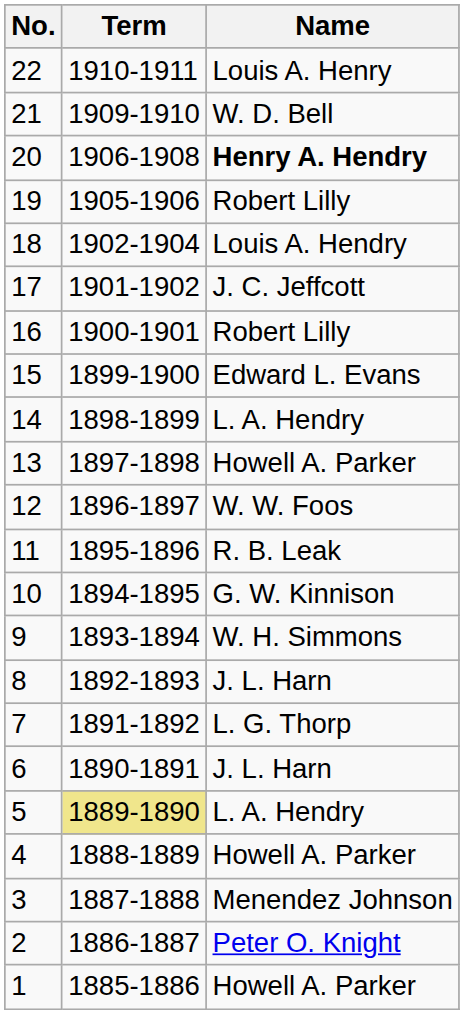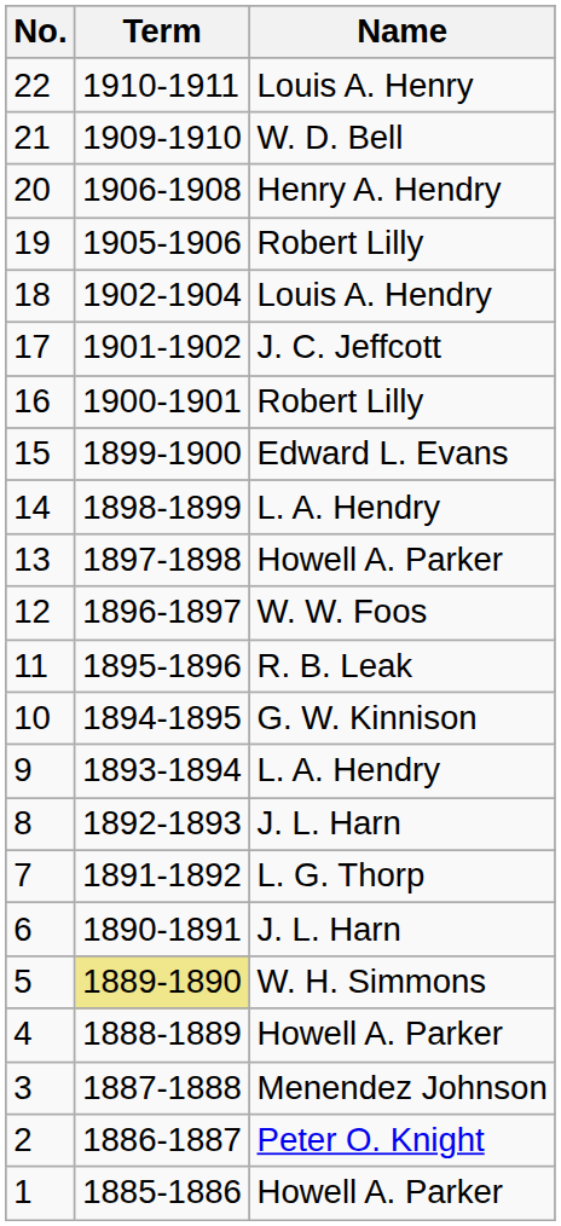 <table class=wikitable>
 <tr>
 <th>No.</th>
 <th>Term</th>
 <th>Name</th>
 </tr>
 <tr>
 <td>22</td>
 <td>1910-1911</td>
 <td>Louis A. Henry</td>
 </tr>
 <tr>
 <td>21</td>
 <td>1909-1910</td>
 <td>W. D. Bell</td>
 </tr>
 <tr>
 <td>20</td>
 <td>1906-1908</td>
-<td><strong>Henry A. Hendry</strong></td>
+<td>Henry A. Hendry</td>
 </tr>
 <tr>
 <td>19</td>
 <td>1905-1906</td>
 <td>Robert Lilly</td>
 </tr>
 <tr>
 <td>18</td>
 <td>1902-1904</td>
 <td>Louis A. Hendry</td>
 </tr>
 <tr>
 <td>17</td>
 <td>1901-1902</td>
 <td>J. C. Jeffcott</td>
 </tr>
 <tr>
 <td>16</td>
 <td>1900-1901</td>
 <td>Robert Lilly</td>
 </tr>
 <tr>
 <td>15</td>
 <td>1899-1900</td>
 <td>Edward L. Evans</td>
 </tr>
 <tr>
 <td>14</td>
 <td>1898-1899</td>
 <td>L. A. Hendry</td>
 </tr>
 <tr>
 <td>13</td>
 <td>1897-1898</td>
 <td>Howell A. Parker</td>
 </tr>
 <tr>
 <td>12</td>
 <td>1896-1897</td>
 <td>W. W. Foos</td>
 </tr>
 <tr>
 <td>11</td>
 <td>1895-1896</td>
 <td>R. B. Leak</td>
 </tr>
 <tr>
 <td>10</td>
 <td>1894-1895</td>
 <td>G. W. Kinnison</td>
 </tr>
 <tr>
 <td>9</td>
 <td>1893-1894</td>
-<td>W. H. Simmons</td>
+<td>L. A. Hendry</td>
 </tr>
 <tr>
 <td>8</td>
 <td>1892-1893</td>
 <td>J. L. Harn</td>
 </tr>
 <tr>
 <td>7</td>
 <td>1891-1892</td>
 <td>L. G. Thorp</td>
 </tr>
 <tr>
 <td>6</td>
 <td>1890-1891</td>
 <td>J. L. Harn</td>
 </tr>
 <tr>
 <td>5</td>
 <td style="background: khaki;">1889-1890</td>
-<td>L. A. Hendry</td>
+<td>W. H. Simmons</td>
 </tr>
 <tr>
 <td>4</td>
 <td>1888-1889</td>
 <td>Howell A. Parker</td>
 </tr>
 <tr>
 <td>3</td>
 <td>1887-1888</td>
 <td>Menendez Johnson</td>
 </tr>
 <tr>
 <td>2</td>
 <td>1886-1887</td>
 <td><a href='#'>Peter O. Knight</a></td>
 </tr>
 <tr>
 <td>1</td>
 <td>1885-1886</td>
 <td>Howell A. Parker</td>
 </tr>
 </table>
